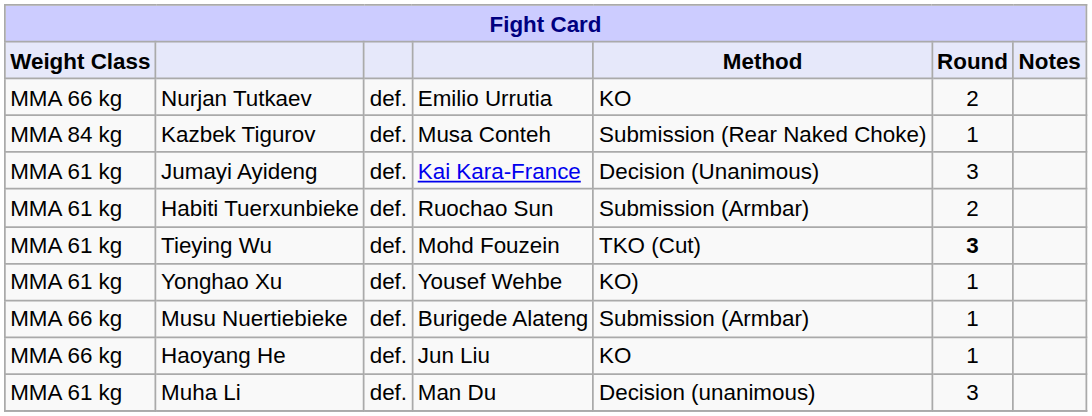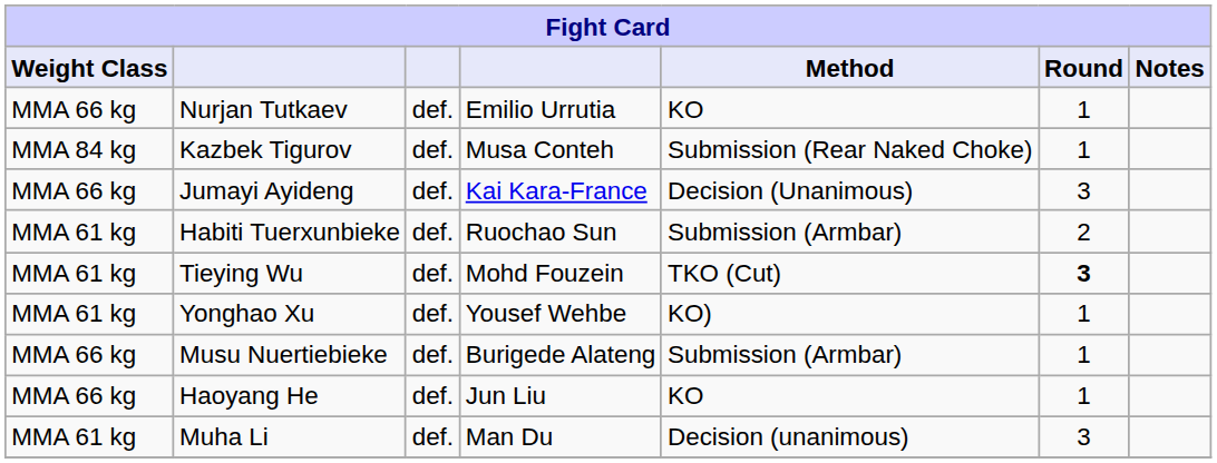 <table class="wikitable" style="font-size: 80%;">
 <tr>
 <th colspan="8" style="background-color: #ccf; color: #000080; text-align: center;"><strong>Fight Card</strong></th>
 </tr>
 <tr>
 <th colspan="1" style="background-color: #E6E8FA; color: #000000; text-align: center;">Weight Class</th>
 <th colspan="1" style="background-color: #E6E8FA; color: #000000; text-align: center;"></th>
 <th colspan="1" style="background-color: #E6E8FA; color: #000000; text-align: center;"></th>
 <th colspan="1" style="background-color: #E6E8FA; color: #000000; text-align: center;"></th>
 <th colspan="1" style="background-color: #E6E8FA; color: #000000; text-align: center;">Method</th>
 <th colspan="1" style="background-color: #E6E8FA; color: #000000; text-align: center;">Round</th>
 <th colspan="1" style="background-color: #E6E8FA; color: #000000; text-align: center;">Notes</th>
 </tr>
 <tr>
 <td>MMA 66 kg</td>
 <td> Nurjan Tutkaev</td>
 <td align=center>def.</td>
 <td> Emilio Urrutia</td>
 <td>KO</td>
-<td align=center>2</td>
+<td align=center>1</td>
 <td></td>
 </tr>
 <tr>
 <td>MMA 84 kg</td>
 <td> Kazbek Tigurov</td>
 <td align=center>def.</td>
 <td> Musa Conteh</td>
 <td>Submission (Rear Naked Choke)</td>
 <td align=center>1</td>
 <td></td>
 </tr>
 <tr>
-<td>MMA 61 kg</td>
+<td>MMA 66 kg</td>
 <td> Jumayi Ayideng</td>
 <td align=center>def.</td>
 <td> <a href='#'>Kai Kara-France</a></td>
 <td>Decision (Unanimous)</td>
 <td align=center>3</td>
 <td></td>
 </tr>
 <tr>
 <td>MMA 61 kg</td>
 <td> Habiti Tuerxunbieke</td>
 <td align=center>def.</td>
 <td> Ruochao Sun</td>
 <td>Submission (Armbar)</td>
 <td align=center>2</td>
 <td></td>
 </tr>
 <tr>
 <td>MMA 61 kg</td>
 <td> Tieying Wu</td>
 <td align=center>def.</td>
 <td> Mohd Fouzein</td>
 <td>TKO (Cut)</td>
 <td align=center><strong>3</strong></td>
 <td></td>
 </tr>
 <tr>
 <td>MMA 61 kg</td>
 <td> Yonghao Xu</td>
 <td align=center>def.</td>
 <td> Yousef Wehbe</td>
 <td>KO)</td>
 <td align=center>1</td>
 <td></td>
 </tr>
 <tr>
 <td>MMA 66 kg</td>
 <td> Musu Nuertiebieke</td>
 <td align=center>def.</td>
 <td> Burigede Alateng</td>
 <td>Submission (Armbar)</td>
 <td align=center>1</td>
 <td></td>
 </tr>
 <tr>
 <td>MMA 66 kg</td>
 <td> Haoyang He</td>
 <td align=center>def.</td>
 <td> Jun Liu</td>
 <td>KO</td>
 <td align=center>1</td>
 <td></td>
 </tr>
 <tr>
 <td>MMA 61 kg</td>
 <td> Muha Li</td>
 <td align=center>def.</td>
 <td> Man Du</td>
 <td>Decision (unanimous)</td>
 <td align=center>3</td>
 <td></td>
 </tr>
 <tr>
 </tr>
 </table>
